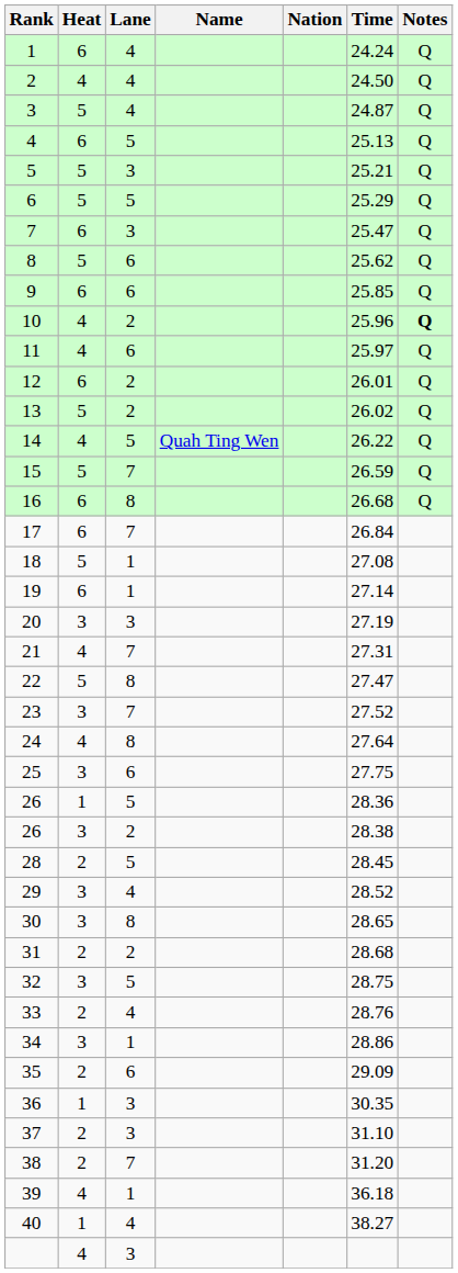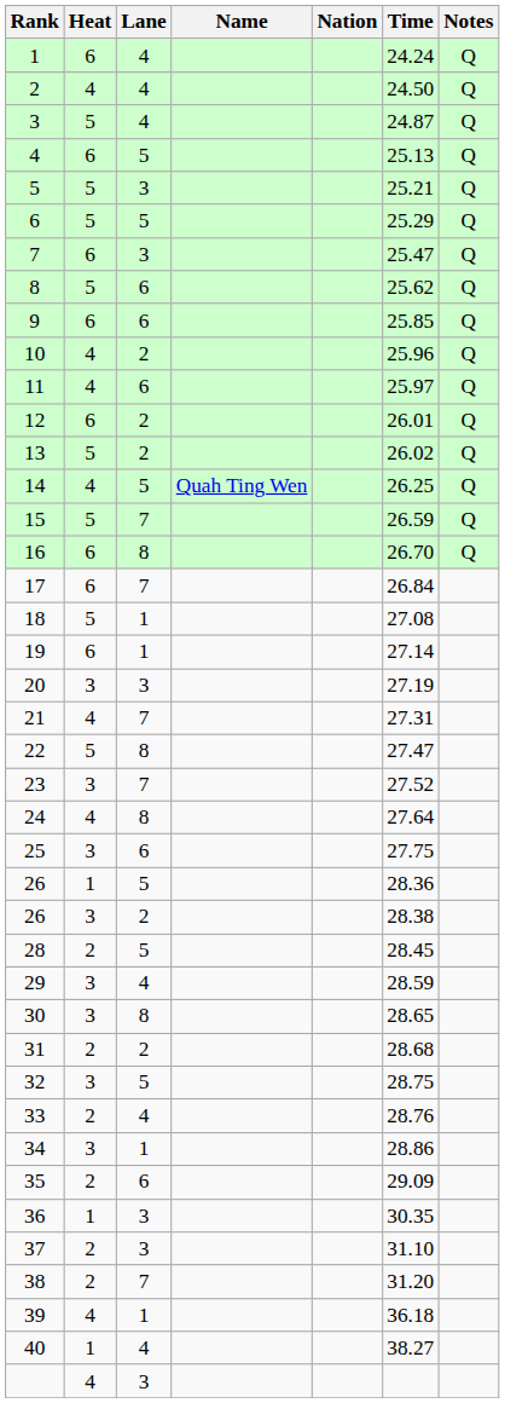 <table class="wikitable sortable" style="text-align:center">
 <tr>
 <th>Rank</th>
 <th>Heat</th>
 <th>Lane</th>
 <th>Name</th>
 <th>Nation</th>
 <th>Time</th>
 <th>Notes</th>
 </tr>
 <tr bgcolor=ccffcc>
 <td>1</td>
 <td>6</td>
 <td>4</td>
 <td align="left"></td>
 <td align="left"></td>
 <td>24.24</td>
 <td>Q</td>
 </tr>
 <tr bgcolor=ccffcc>
 <td>2</td>
 <td>4</td>
 <td>4</td>
 <td align="left"></td>
 <td align="left"></td>
 <td>24.50</td>
 <td>Q</td>
 </tr>
 <tr bgcolor=ccffcc>
 <td>3</td>
 <td>5</td>
 <td>4</td>
 <td align="left"></td>
 <td align="left"></td>
 <td>24.87</td>
 <td>Q</td>
 </tr>
 <tr bgcolor=ccffcc>
 <td>4</td>
 <td>6</td>
 <td>5</td>
 <td align="left"></td>
 <td align="left"></td>
 <td>25.13</td>
 <td>Q</td>
 </tr>
 <tr bgcolor=ccffcc>
 <td>5</td>
 <td>5</td>
 <td>3</td>
 <td align="left"></td>
 <td align="left"></td>
 <td>25.21</td>
 <td>Q</td>
 </tr>
 <tr bgcolor=ccffcc>
 <td>6</td>
 <td>5</td>
 <td>5</td>
 <td align="left"></td>
 <td align="left"></td>
 <td>25.29</td>
 <td>Q</td>
 </tr>
 <tr bgcolor=ccffcc>
 <td>7</td>
 <td>6</td>
 <td>3</td>
 <td align="left"></td>
 <td align="left"></td>
 <td>25.47</td>
 <td>Q</td>
 </tr>
 <tr bgcolor=ccffcc>
 <td>8</td>
 <td>5</td>
 <td>6</td>
 <td align="left"></td>
 <td align="left"></td>
 <td>25.62</td>
 <td>Q</td>
 </tr>
 <tr bgcolor=ccffcc>
 <td>9</td>
 <td>6</td>
 <td>6</td>
 <td align="left"></td>
 <td align="left"></td>
 <td>25.85</td>
 <td>Q</td>
 </tr>
 <tr bgcolor=ccffcc>
 <td>10</td>
 <td>4</td>
 <td>2</td>
 <td align="left"></td>
 <td align="left"></td>
 <td>25.96</td>
-<td><strong>Q</strong></td>
+<td>Q</td>
 </tr>
 <tr bgcolor=ccffcc>
 <td>11</td>
 <td>4</td>
 <td>6</td>
 <td align="left"></td>
 <td align="left"></td>
 <td>25.97</td>
 <td>Q</td>
 </tr>
 <tr bgcolor=ccffcc>
 <td>12</td>
 <td>6</td>
 <td>2</td>
 <td align="left"></td>
 <td align="left"></td>
 <td>26.01</td>
 <td>Q</td>
 </tr>
 <tr bgcolor=ccffcc>
 <td>13</td>
 <td>5</td>
 <td>2</td>
 <td align="left"></td>
 <td align="left"></td>
 <td>26.02</td>
 <td>Q</td>
 </tr>
 <tr bgcolor=ccffcc>
 <td>14</td>
 <td>4</td>
 <td>5</td>
 <td align="left"><a href='#'>Quah Ting Wen</a></td>
 <td align="left"></td>
-<td>26.22</td>
+<td>26.25</td>
 <td>Q</td>
 </tr>
 <tr bgcolor=ccffcc>
 <td>15</td>
 <td>5</td>
 <td>7</td>
 <td align="left"></td>
 <td align="left"></td>
 <td>26.59</td>
 <td>Q</td>
 </tr>
 <tr bgcolor=ccffcc>
 <td>16</td>
 <td>6</td>
 <td>8</td>
 <td align="left"></td>
 <td align="left"></td>
-<td>26.68</td>
+<td>26.70</td>
 <td>Q</td>
 </tr>
 <tr>
 <td>17</td>
 <td>6</td>
 <td>7</td>
 <td align="left"></td>
 <td align="left"></td>
 <td>26.84</td>
 <td></td>
 </tr>
 <tr>
 <td>18</td>
 <td>5</td>
 <td>1</td>
 <td align="left"></td>
 <td align="left"></td>
 <td>27.08</td>
 <td></td>
 </tr>
 <tr>
 <td>19</td>
 <td>6</td>
 <td>1</td>
 <td align="left"></td>
 <td align="left"></td>
 <td>27.14</td>
 <td></td>
 </tr>
 <tr>
 <td>20</td>
 <td>3</td>
 <td>3</td>
 <td align="left"></td>
 <td align="left"></td>
 <td>27.19</td>
 <td></td>
 </tr>
 <tr>
 <td>21</td>
 <td>4</td>
 <td>7</td>
 <td align="left"></td>
 <td align="left"></td>
 <td>27.31</td>
 <td></td>
 </tr>
 <tr>
 <td>22</td>
 <td>5</td>
 <td>8</td>
 <td align="left"></td>
 <td align="left"></td>
 <td>27.47</td>
 <td></td>
 </tr>
 <tr>
 <td>23</td>
 <td>3</td>
 <td>7</td>
 <td align="left"></td>
 <td align="left"></td>
 <td>27.52</td>
 <td></td>
 </tr>
 <tr>
 <td>24</td>
 <td>4</td>
 <td>8</td>
 <td align="left"></td>
 <td align="left"></td>
 <td>27.64</td>
 <td></td>
 </tr>
 <tr>
 <td>25</td>
 <td>3</td>
 <td>6</td>
 <td align="left"></td>
 <td align="left"></td>
 <td>27.75</td>
 <td></td>
 </tr>
 <tr>
 <td>26</td>
 <td>1</td>
 <td>5</td>
 <td align="left"></td>
 <td align="left"></td>
 <td>28.36</td>
 <td></td>
 </tr>
 <tr>
 <td>26</td>
 <td>3</td>
 <td>2</td>
 <td align="left"></td>
 <td align="left"></td>
 <td>28.38</td>
 <td></td>
 </tr>
 <tr>
 <td>28</td>
 <td>2</td>
 <td>5</td>
 <td align="left"></td>
 <td align="left"></td>
 <td>28.45</td>
 <td></td>
 </tr>
 <tr>
 <td>29</td>
 <td>3</td>
 <td>4</td>
 <td align="left"></td>
 <td align="left"></td>
-<td>28.52</td>
+<td>28.59</td>
 <td></td>
 </tr>
 <tr>
 <td>30</td>
 <td>3</td>
 <td>8</td>
 <td align="left"></td>
 <td align="left"></td>
 <td>28.65</td>
 <td></td>
 </tr>
 <tr>
 <td>31</td>
 <td>2</td>
 <td>2</td>
 <td align="left"></td>
 <td align="left"></td>
 <td>28.68</td>
 <td></td>
 </tr>
 <tr>
 <td>32</td>
 <td>3</td>
 <td>5</td>
 <td align="left"></td>
 <td align="left"></td>
 <td>28.75</td>
 <td></td>
 </tr>
 <tr>
 <td>33</td>
 <td>2</td>
 <td>4</td>
 <td align="left"></td>
 <td align="left"></td>
 <td>28.76</td>
 <td></td>
 </tr>
 <tr>
 <td>34</td>
 <td>3</td>
 <td>1</td>
 <td align="left"></td>
 <td align="left"></td>
 <td>28.86</td>
 <td></td>
 </tr>
 <tr>
 <td>35</td>
 <td>2</td>
 <td>6</td>
 <td align="left"></td>
 <td align="left"></td>
 <td>29.09</td>
 <td></td>
 </tr>
 <tr>
 <td>36</td>
 <td>1</td>
 <td>3</td>
 <td align="left"></td>
 <td align="left"></td>
 <td>30.35</td>
 <td></td>
 </tr>
 <tr>
 <td>37</td>
 <td>2</td>
 <td>3</td>
 <td align="left"></td>
 <td align="left"></td>
 <td>31.10</td>
 <td></td>
 </tr>
 <tr>
 <td>38</td>
 <td>2</td>
 <td>7</td>
 <td align="left"></td>
 <td align="left"></td>
 <td>31.20</td>
 <td></td>
 </tr>
 <tr>
 <td>39</td>
 <td>4</td>
 <td>1</td>
 <td align="left"></td>
 <td align="left"></td>
 <td>36.18</td>
 <td></td>
 </tr>
 <tr>
 <td>40</td>
 <td>1</td>
 <td>4</td>
 <td align="left"></td>
 <td align="left"></td>
 <td>38.27</td>
 <td></td>
 </tr>
 <tr>
 <td></td>
 <td>4</td>
 <td>3</td>
 <td align="left"></td>
 <td align="left"></td>
 <td></td>
 <td></td>
 </tr>
 </table>
